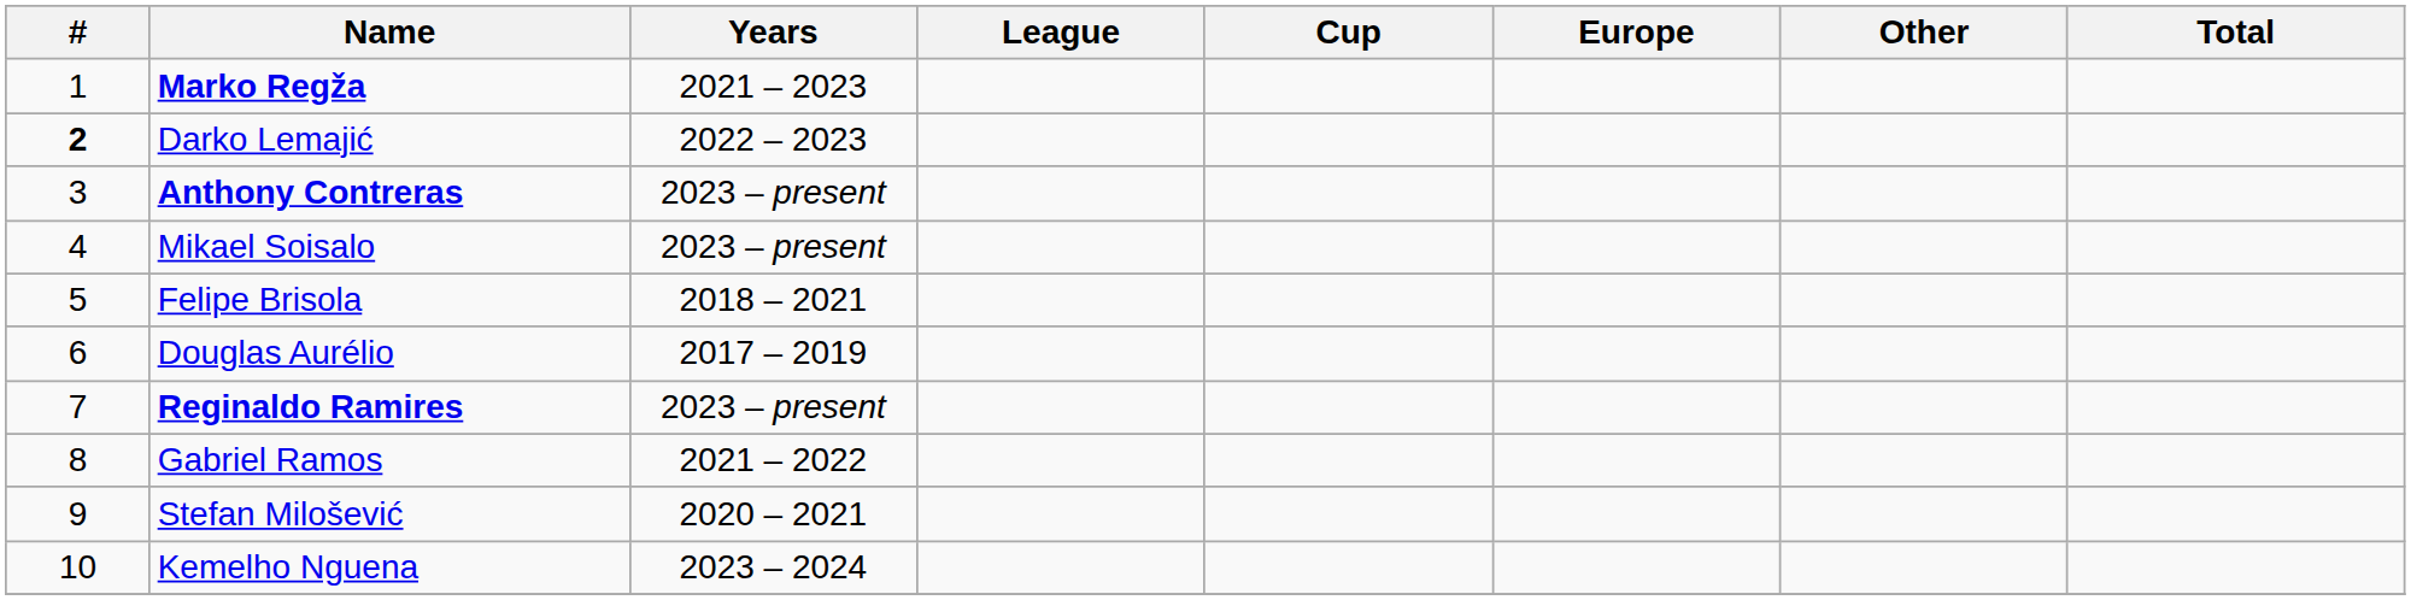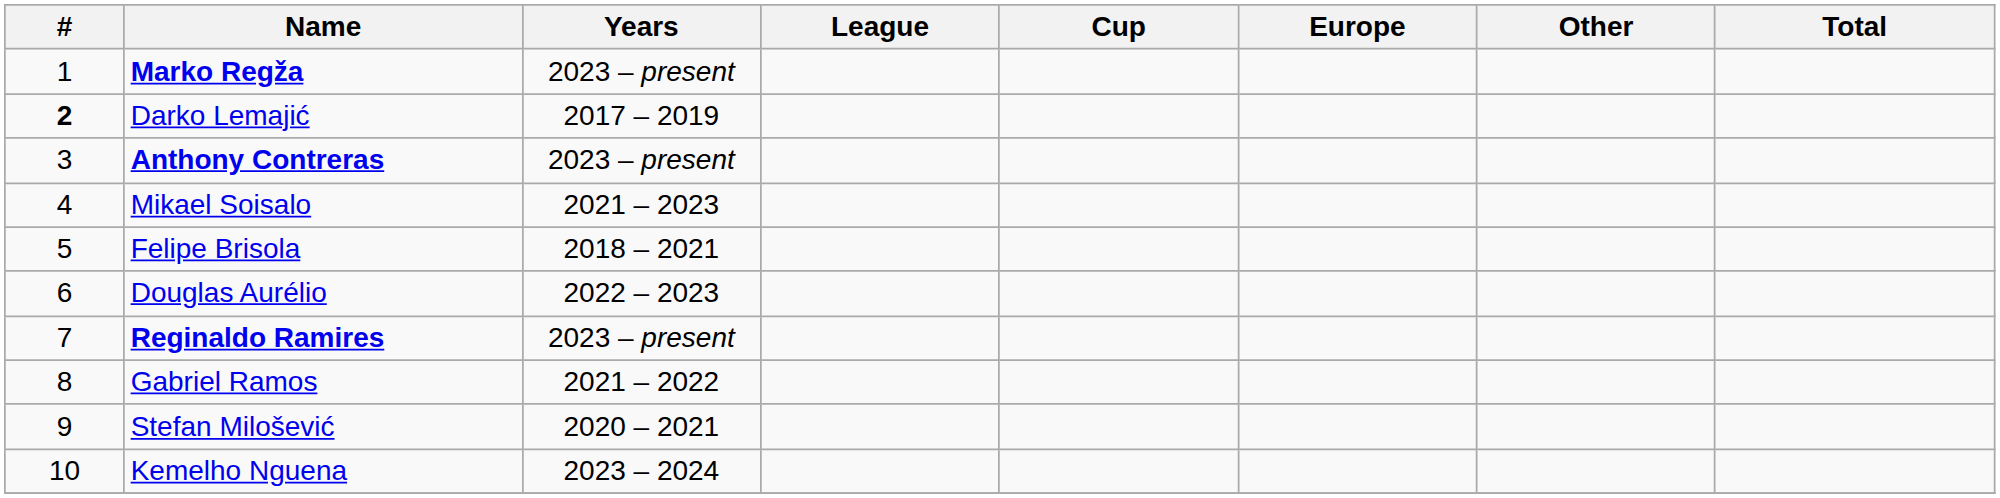 <table class="wikitable sortable"  style="text-align:center; width:90%;">
 <tr>
 <th width=6%>#</th>
 <th width=20%>Name</th>
 <th width=12%>Years</th>
 <th width=12%>League</th>
 <th width=12%>Cup</th>
 <th width=12%>Europe</th>
 <th width=12%>Other</th>
 <th width=14%>Total</th>
 </tr>
 <tr>
 <td>1</td>
 <td style="text-align:left;"> <strong><a href='#'>Marko Regža</a></strong></td>
-<td>2021 – 2023</td>
+<td>2023 – <em>present</em></td>
 <td></td>
 <td></td>
 <td></td>
 <td></td>
 <td><strong></strong></td>
 </tr>
 <tr>
 <td><strong>2</strong></td>
 <td style="text-align:left;"> <a href='#'>Darko Lemajić</a></td>
-<td>2022 – 2023</td>
+<td>2017 – 2019</td>
 <td></td>
 <td></td>
 <td></td>
 <td></td>
 <td><strong></strong></td>
 </tr>
 <tr>
 <td>3</td>
 <td style="text-align:left;"> <strong><a href='#'>Anthony Contreras</a></strong></td>
 <td>2023 – <em>present</em></td>
 <td></td>
 <td></td>
 <td></td>
 <td></td>
 <td><strong></strong></td>
 </tr>
 <tr>
 <td>4</td>
 <td style="text-align:left;"> <a href='#'>Mikael Soisalo</a></td>
-<td>2023 – <em>present</em></td>
+<td>2021 – 2023</td>
 <td></td>
 <td></td>
 <td></td>
 <td></td>
 <td><strong></strong></td>
 </tr>
 <tr>
 <td>5</td>
 <td style="text-align:left;"> <a href='#'>Felipe Brisola</a></td>
 <td>2018 – 2021</td>
 <td></td>
 <td></td>
 <td></td>
 <td></td>
 <td><strong></strong></td>
 </tr>
 <tr>
 <td>6</td>
 <td style="text-align:left;"> <a href='#'>Douglas Aurélio</a></td>
-<td>2017 – 2019</td>
+<td>2022 – 2023</td>
 <td></td>
 <td></td>
 <td></td>
 <td></td>
 <td><strong></strong></td>
 </tr>
 <tr>
 <td>7</td>
 <td style="text-align:left;"> <strong><a href='#'>Reginaldo Ramires</a></strong></td>
 <td>2023 – <em>present</em></td>
 <td></td>
 <td></td>
 <td></td>
 <td></td>
 <td><strong></strong></td>
 </tr>
 <tr>
 <td>8</td>
 <td style="text-align:left;"> <a href='#'>Gabriel Ramos</a></td>
 <td>2021 – 2022</td>
 <td></td>
 <td></td>
 <td></td>
 <td></td>
 <td><strong></strong></td>
 </tr>
 <tr>
 <td>9</td>
 <td style="text-align:left;"> <a href='#'>Stefan Milošević</a></td>
 <td>2020 – 2021</td>
 <td></td>
 <td></td>
 <td></td>
 <td></td>
 <td><strong></strong></td>
 </tr>
 <tr>
 <td>10</td>
 <td style="text-align:left;"> <a href='#'>Kemelho Nguena</a></td>
 <td>2023 – 2024</td>
 <td></td>
 <td></td>
 <td></td>
 <td></td>
 <td><strong></strong></td>
 </tr>
 <tr>
 </tr>
 </table>
